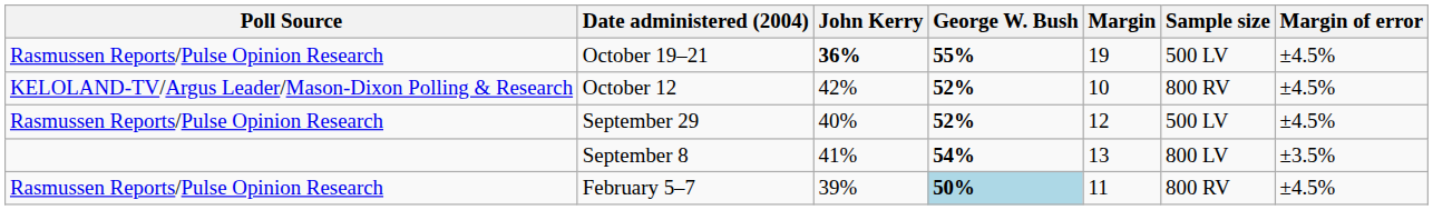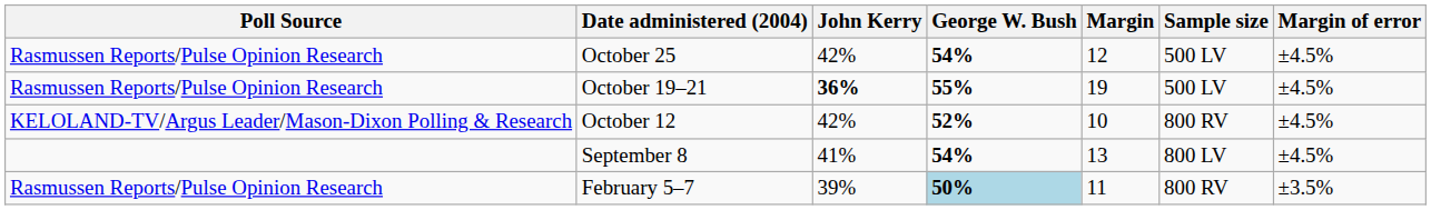 <table class="wikitable">
 <tr>
 <th>Poll Source</th>
 <th>Date administered (2004)</th>
 <th>John Kerry</th>
 <th>George W. Bush</th>
 <th>Margin</th>
 <th>Sample size</th>
 <th>Margin of error</th>
+</tr>
+<tr>
+<td><a href='#'>Rasmussen Reports</a>/<a href='#'>Pulse Opinion Research</a></td>
+<td>October 25</td>
+<td>42%</td>
+<td><strong>54%</strong></td>
+<td>12</td>
+<td>500 LV</td>
+<td>±4.5%</td>
 </tr>
 <tr>
 <td><a href='#'>Rasmussen Reports</a>/<a href='#'>Pulse Opinion Research</a></td>
 <td>October 19–21</td>
 <td><strong>36%</strong></td>
 <td><strong>55%</strong></td>
 <td>19</td>
 <td>500 LV</td>
 <td>±4.5%</td>
 </tr>
 <tr>
 <td><a href='#'>KELOLAND-TV</a>/<a href='#'>Argus Leader</a>/<a href='#'>Mason-Dixon Polling & Research</a></td>
 <td>October 12</td>
 <td>42%</td>
 <td><strong>52%</strong></td>
 <td>10</td>
 <td>800 RV</td>
 <td>±4.5%</td>
 </tr>
 <tr>
-<td><a href='#'>Rasmussen Reports</a>/<a href='#'>Pulse Opinion Research</a></td>
-<td>September 29</td>
-<td>40%</td>
-<td><strong>52%</strong></td>
-<td>12</td>
-<td>500 LV</td>
-<td>±4.5%</td>
-</tr>
-<tr>
 <td></td>
 <td>September 8</td>
 <td>41%</td>
 <td><strong>54%</strong></td>
 <td>13</td>
 <td>800 LV</td>
-<td>±3.5%</td>
+<td>±4.5%</td>
 </tr>
 <tr>
 <td><a href='#'>Rasmussen Reports</a>/<a href='#'>Pulse Opinion Research</a></td>
 <td>February 5–7</td>
 <td>39%</td>
 <td style="background: lightblue;"><strong>50%</strong></td>
 <td>11</td>
 <td>800 RV</td>
-<td>±4.5%</td>
+<td>±3.5%</td>
 </tr>
 </table>
